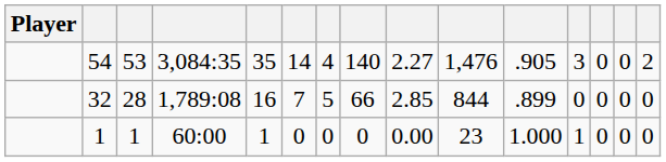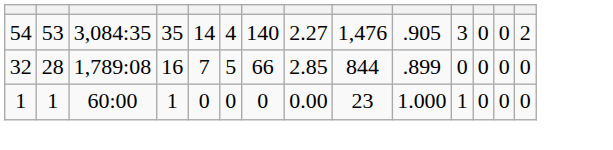 <table class="wikitable sortable" style="text-align:center;">
 <tr>
-<th>Player</th>
 <th></th>
 <th></th>
 <th></th>
 <th></th>
 <th></th>
 <th></th>
 <th></th>
 <th></th>
 <th></th>
 <th></th>
 <th></th>
 <th></th>
 <th></th>
 <th></th>
 </tr>
 <tr>
-<td></td>
 <td>54</td>
 <td>53</td>
 <td>3,084:35</td>
 <td>35</td>
 <td>14</td>
 <td>4</td>
 <td>140</td>
 <td>2.27</td>
 <td>1,476</td>
 <td>.905</td>
 <td>3</td>
 <td>0</td>
 <td>0</td>
 <td>2</td>
 </tr>
 <tr>
-<td></td>
 <td>32</td>
 <td>28</td>
 <td>1,789:08</td>
 <td>16</td>
 <td>7</td>
 <td>5</td>
 <td>66</td>
 <td>2.85</td>
 <td>844</td>
 <td>.899</td>
 <td>0</td>
 <td>0</td>
 <td>0</td>
 <td>0</td>
 </tr>
 <tr>
-<td></td>
 <td>1</td>
 <td>1</td>
 <td>60:00</td>
 <td>1</td>
 <td>0</td>
 <td>0</td>
 <td>0</td>
 <td>0.00</td>
 <td>23</td>
 <td>1.000</td>
 <td>1</td>
 <td>0</td>
 <td>0</td>
 <td>0</td>
 </tr>
 </table>
